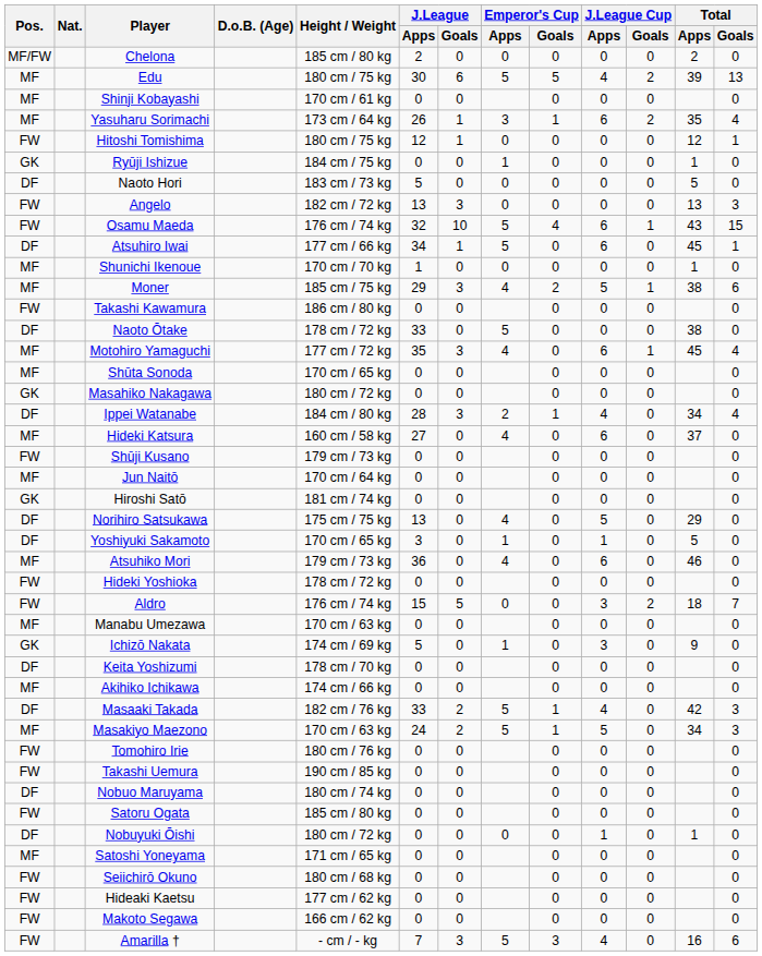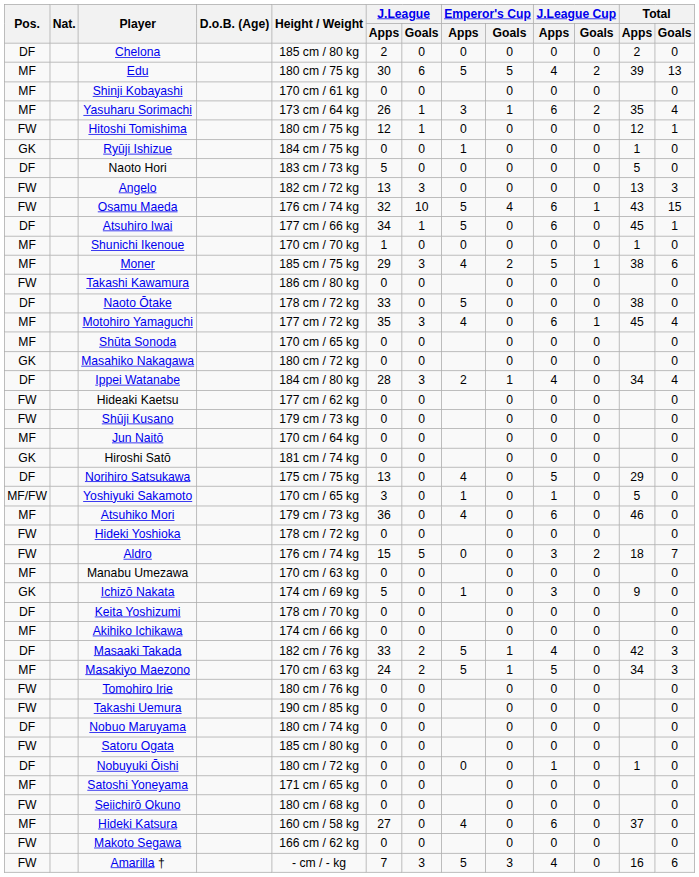 <table class="wikitable" style="text-align:center;">
 <tr>
 <th rowspan="2">Pos.</th>
 <th rowspan="2">Nat.</th>
 <th rowspan="2">Player</th>
 <th rowspan="2">D.o.B. (Age)</th>
 <th rowspan="2">Height / Weight</th>
 <th colspan="2"><a href='#'>J.League</a></th>
 <th colspan="2"><a href='#'>Emperor's Cup</a></th>
 <th colspan="2"><a href='#'>J.League Cup</a></th>
 <th colspan="2">Total</th>
 </tr>
 <tr>
 <th>Apps</th>
 <th>Goals</th>
 <th>Apps</th>
 <th>Goals</th>
 <th>Apps</th>
 <th>Goals</th>
 <th>Apps</th>
 <th>Goals</th>
 </tr>
 <tr>
-<td>MF/FW</td>
+<td>DF</td>
 <td></td>
 <td><a href='#'>Chelona</a></td>
 <td></td>
 <td>185 cm / 80 kg</td>
 <td>2</td>
 <td>0</td>
 <td>0</td>
 <td>0</td>
 <td>0</td>
 <td>0</td>
 <td>2</td>
 <td>0</td>
 </tr>
 <tr>
 <td>MF</td>
 <td></td>
 <td><a href='#'>Edu</a></td>
 <td></td>
 <td>180 cm / 75 kg</td>
 <td>30</td>
 <td>6</td>
 <td>5</td>
 <td>5</td>
 <td>4</td>
 <td>2</td>
 <td>39</td>
 <td>13</td>
 </tr>
 <tr>
 <td>MF</td>
 <td></td>
 <td><a href='#'>Shinji Kobayashi</a></td>
 <td></td>
 <td>170 cm / 61 kg</td>
 <td>0</td>
 <td>0</td>
 <td></td>
 <td>0</td>
 <td>0</td>
 <td>0</td>
 <td></td>
 <td>0</td>
 </tr>
 <tr>
 <td>MF</td>
 <td></td>
 <td><a href='#'>Yasuharu Sorimachi</a></td>
 <td></td>
 <td>173 cm / 64 kg</td>
 <td>26</td>
 <td>1</td>
 <td>3</td>
 <td>1</td>
 <td>6</td>
 <td>2</td>
 <td>35</td>
 <td>4</td>
 </tr>
 <tr>
 <td>FW</td>
 <td></td>
 <td><a href='#'>Hitoshi Tomishima</a></td>
 <td></td>
 <td>180 cm / 75 kg</td>
 <td>12</td>
 <td>1</td>
 <td>0</td>
 <td>0</td>
 <td>0</td>
 <td>0</td>
 <td>12</td>
 <td>1</td>
 </tr>
 <tr>
 <td>GK</td>
 <td></td>
 <td><a href='#'>Ryūji Ishizue</a></td>
 <td></td>
 <td>184 cm / 75 kg</td>
 <td>0</td>
 <td>0</td>
 <td>1</td>
 <td>0</td>
 <td>0</td>
 <td>0</td>
 <td>1</td>
 <td>0</td>
 </tr>
 <tr>
 <td>DF</td>
 <td></td>
 <td>Naoto Hori</td>
 <td></td>
 <td>183 cm / 73 kg</td>
 <td>5</td>
 <td>0</td>
 <td>0</td>
 <td>0</td>
 <td>0</td>
 <td>0</td>
 <td>5</td>
 <td>0</td>
 </tr>
 <tr>
 <td>FW</td>
 <td></td>
 <td><a href='#'>Angelo</a></td>
 <td></td>
 <td>182 cm / 72 kg</td>
 <td>13</td>
 <td>3</td>
 <td>0</td>
 <td>0</td>
 <td>0</td>
 <td>0</td>
 <td>13</td>
 <td>3</td>
 </tr>
 <tr>
 <td>FW</td>
 <td></td>
 <td><a href='#'>Osamu Maeda</a></td>
 <td></td>
 <td>176 cm / 74 kg</td>
 <td>32</td>
 <td>10</td>
 <td>5</td>
 <td>4</td>
 <td>6</td>
 <td>1</td>
 <td>43</td>
 <td>15</td>
 </tr>
 <tr>
 <td>DF</td>
 <td></td>
 <td><a href='#'>Atsuhiro Iwai</a></td>
 <td></td>
 <td>177 cm / 66 kg</td>
 <td>34</td>
 <td>1</td>
 <td>5</td>
 <td>0</td>
 <td>6</td>
 <td>0</td>
 <td>45</td>
 <td>1</td>
 </tr>
 <tr>
 <td>MF</td>
 <td></td>
 <td><a href='#'>Shunichi Ikenoue</a></td>
 <td></td>
 <td>170 cm / 70 kg</td>
 <td>1</td>
 <td>0</td>
 <td>0</td>
 <td>0</td>
 <td>0</td>
 <td>0</td>
 <td>1</td>
 <td>0</td>
 </tr>
 <tr>
 <td>MF</td>
 <td></td>
 <td><a href='#'>Moner</a></td>
 <td></td>
 <td>185 cm / 75 kg</td>
 <td>29</td>
 <td>3</td>
 <td>4</td>
 <td>2</td>
 <td>5</td>
 <td>1</td>
 <td>38</td>
 <td>6</td>
 </tr>
 <tr>
 <td>FW</td>
 <td></td>
 <td><a href='#'>Takashi Kawamura</a></td>
 <td></td>
 <td>186 cm / 80 kg</td>
 <td>0</td>
 <td>0</td>
 <td></td>
 <td>0</td>
 <td>0</td>
 <td>0</td>
 <td></td>
 <td>0</td>
 </tr>
 <tr>
 <td>DF</td>
 <td></td>
 <td><a href='#'>Naoto Ōtake</a></td>
 <td></td>
 <td>178 cm / 72 kg</td>
 <td>33</td>
 <td>0</td>
 <td>5</td>
 <td>0</td>
 <td>0</td>
 <td>0</td>
 <td>38</td>
 <td>0</td>
 </tr>
 <tr>
 <td>MF</td>
 <td></td>
 <td><a href='#'>Motohiro Yamaguchi</a></td>
 <td></td>
 <td>177 cm / 72 kg</td>
 <td>35</td>
 <td>3</td>
 <td>4</td>
 <td>0</td>
 <td>6</td>
 <td>1</td>
 <td>45</td>
 <td>4</td>
 </tr>
 <tr>
 <td>MF</td>
 <td></td>
 <td><a href='#'>Shūta Sonoda</a></td>
 <td></td>
 <td>170 cm / 65 kg</td>
 <td>0</td>
 <td>0</td>
 <td></td>
 <td>0</td>
 <td>0</td>
 <td>0</td>
 <td></td>
 <td>0</td>
 </tr>
 <tr>
 <td>GK</td>
 <td></td>
 <td><a href='#'>Masahiko Nakagawa</a></td>
 <td></td>
 <td>180 cm / 72 kg</td>
 <td>0</td>
 <td>0</td>
 <td></td>
 <td>0</td>
 <td>0</td>
 <td>0</td>
 <td></td>
 <td>0</td>
 </tr>
 <tr>
 <td>DF</td>
 <td></td>
 <td><a href='#'>Ippei Watanabe</a></td>
 <td></td>
 <td>184 cm / 80 kg</td>
 <td>28</td>
 <td>3</td>
 <td>2</td>
 <td>1</td>
 <td>4</td>
 <td>0</td>
 <td>34</td>
 <td>4</td>
 </tr>
 <tr>
-<td>MF</td>
+<td>FW</td>
 <td></td>
-<td><a href='#'>Hideki Katsura</a></td>
+<td>Hideaki Kaetsu</td>
 <td></td>
-<td>160 cm / 58 kg</td>
-<td>27</td>
+<td>177 cm / 62 kg</td>
 <td>0</td>
-<td>4</td>
 <td>0</td>
-<td>6</td>
+<td></td>
 <td>0</td>
-<td>37</td>
+<td>0</td>
+<td>0</td>
+<td></td>
 <td>0</td>
 </tr>
 <tr>
 <td>FW</td>
 <td></td>
 <td><a href='#'>Shūji Kusano</a></td>
 <td></td>
 <td>179 cm / 73 kg</td>
 <td>0</td>
 <td>0</td>
 <td></td>
 <td>0</td>
 <td>0</td>
 <td>0</td>
 <td></td>
 <td>0</td>
 </tr>
 <tr>
 <td>MF</td>
 <td></td>
 <td><a href='#'>Jun Naitō</a></td>
 <td></td>
 <td>170 cm / 64 kg</td>
 <td>0</td>
 <td>0</td>
 <td></td>
 <td>0</td>
 <td>0</td>
 <td>0</td>
 <td></td>
 <td>0</td>
 </tr>
 <tr>
 <td>GK</td>
 <td></td>
 <td>Hiroshi Satō</td>
 <td></td>
 <td>181 cm / 74 kg</td>
 <td>0</td>
 <td>0</td>
 <td></td>
 <td>0</td>
 <td>0</td>
 <td>0</td>
 <td></td>
 <td>0</td>
 </tr>
 <tr>
 <td>DF</td>
 <td></td>
 <td><a href='#'>Norihiro Satsukawa</a></td>
 <td></td>
 <td>175 cm / 75 kg</td>
 <td>13</td>
 <td>0</td>
 <td>4</td>
 <td>0</td>
 <td>5</td>
 <td>0</td>
 <td>29</td>
 <td>0</td>
 </tr>
 <tr>
-<td>DF</td>
+<td>MF/FW</td>
 <td></td>
 <td><a href='#'>Yoshiyuki Sakamoto</a></td>
 <td></td>
 <td>170 cm / 65 kg</td>
 <td>3</td>
 <td>0</td>
 <td>1</td>
 <td>0</td>
 <td>1</td>
 <td>0</td>
 <td>5</td>
 <td>0</td>
 </tr>
 <tr>
 <td>MF</td>
 <td></td>
 <td><a href='#'>Atsuhiko Mori</a></td>
 <td></td>
 <td>179 cm / 73 kg</td>
 <td>36</td>
 <td>0</td>
 <td>4</td>
 <td>0</td>
 <td>6</td>
 <td>0</td>
 <td>46</td>
 <td>0</td>
 </tr>
 <tr>
 <td>FW</td>
 <td></td>
 <td><a href='#'>Hideki Yoshioka</a></td>
 <td></td>
 <td>178 cm / 72 kg</td>
 <td>0</td>
 <td>0</td>
 <td></td>
 <td>0</td>
 <td>0</td>
 <td>0</td>
 <td></td>
 <td>0</td>
 </tr>
 <tr>
 <td>FW</td>
 <td></td>
 <td><a href='#'>Aldro</a></td>
 <td></td>
 <td>176 cm / 74 kg</td>
 <td>15</td>
 <td>5</td>
 <td>0</td>
 <td>0</td>
 <td>3</td>
 <td>2</td>
 <td>18</td>
 <td>7</td>
 </tr>
 <tr>
 <td>MF</td>
 <td></td>
 <td>Manabu Umezawa</td>
 <td></td>
 <td>170 cm / 63 kg</td>
 <td>0</td>
 <td>0</td>
 <td></td>
 <td>0</td>
 <td>0</td>
 <td>0</td>
 <td></td>
 <td>0</td>
 </tr>
 <tr>
 <td>GK</td>
 <td></td>
 <td><a href='#'>Ichizō Nakata</a></td>
 <td></td>
 <td>174 cm / 69 kg</td>
 <td>5</td>
 <td>0</td>
 <td>1</td>
 <td>0</td>
 <td>3</td>
 <td>0</td>
 <td>9</td>
 <td>0</td>
 </tr>
 <tr>
 <td>DF</td>
 <td></td>
 <td><a href='#'>Keita Yoshizumi</a></td>
 <td></td>
 <td>178 cm / 70 kg</td>
 <td>0</td>
 <td>0</td>
 <td></td>
 <td>0</td>
 <td>0</td>
 <td>0</td>
 <td></td>
 <td>0</td>
 </tr>
 <tr>
 <td>MF</td>
 <td></td>
 <td><a href='#'>Akihiko Ichikawa</a></td>
 <td></td>
 <td>174 cm / 66 kg</td>
 <td>0</td>
 <td>0</td>
 <td></td>
 <td>0</td>
 <td>0</td>
 <td>0</td>
 <td></td>
 <td>0</td>
 </tr>
 <tr>
 <td>DF</td>
 <td></td>
 <td><a href='#'>Masaaki Takada</a></td>
 <td></td>
 <td>182 cm / 76 kg</td>
 <td>33</td>
 <td>2</td>
 <td>5</td>
 <td>1</td>
 <td>4</td>
 <td>0</td>
 <td>42</td>
 <td>3</td>
 </tr>
 <tr>
 <td>MF</td>
 <td></td>
 <td><a href='#'>Masakiyo Maezono</a></td>
 <td></td>
 <td>170 cm / 63 kg</td>
 <td>24</td>
 <td>2</td>
 <td>5</td>
 <td>1</td>
 <td>5</td>
 <td>0</td>
 <td>34</td>
 <td>3</td>
 </tr>
 <tr>
 <td>FW</td>
 <td></td>
 <td><a href='#'>Tomohiro Irie</a></td>
 <td></td>
 <td>180 cm / 76 kg</td>
 <td>0</td>
 <td>0</td>
 <td></td>
 <td>0</td>
 <td>0</td>
 <td>0</td>
 <td></td>
 <td>0</td>
 </tr>
 <tr>
 <td>FW</td>
 <td></td>
 <td><a href='#'>Takashi Uemura</a></td>
 <td></td>
 <td>190 cm / 85 kg</td>
 <td>0</td>
 <td>0</td>
 <td></td>
 <td>0</td>
 <td>0</td>
 <td>0</td>
 <td></td>
 <td>0</td>
 </tr>
 <tr>
 <td>DF</td>
 <td></td>
 <td><a href='#'>Nobuo Maruyama</a></td>
 <td></td>
 <td>180 cm / 74 kg</td>
 <td>0</td>
 <td>0</td>
 <td></td>
 <td>0</td>
 <td>0</td>
 <td>0</td>
 <td></td>
 <td>0</td>
 </tr>
 <tr>
 <td>FW</td>
 <td></td>
 <td><a href='#'>Satoru Ogata</a></td>
 <td></td>
 <td>185 cm / 80 kg</td>
 <td>0</td>
 <td>0</td>
 <td></td>
 <td>0</td>
 <td>0</td>
 <td>0</td>
 <td></td>
 <td>0</td>
 </tr>
 <tr>
 <td>DF</td>
 <td></td>
 <td><a href='#'>Nobuyuki Ōishi</a></td>
 <td></td>
 <td>180 cm / 72 kg</td>
 <td>0</td>
 <td>0</td>
 <td>0</td>
 <td>0</td>
 <td>1</td>
 <td>0</td>
 <td>1</td>
 <td>0</td>
 </tr>
 <tr>
 <td>MF</td>
 <td></td>
 <td><a href='#'>Satoshi Yoneyama</a></td>
 <td></td>
 <td>171 cm / 65 kg</td>
 <td>0</td>
 <td>0</td>
 <td></td>
 <td>0</td>
 <td>0</td>
 <td>0</td>
 <td></td>
 <td>0</td>
 </tr>
 <tr>
 <td>FW</td>
 <td></td>
 <td><a href='#'>Seiichirō Okuno</a></td>
 <td></td>
 <td>180 cm / 68 kg</td>
 <td>0</td>
 <td>0</td>
 <td></td>
 <td>0</td>
 <td>0</td>
 <td>0</td>
 <td></td>
 <td>0</td>
 </tr>
 <tr>
-<td>FW</td>
+<td>MF</td>
 <td></td>
-<td>Hideaki Kaetsu</td>
+<td><a href='#'>Hideki Katsura</a></td>
 <td></td>
-<td>177 cm / 62 kg</td>
+<td>160 cm / 58 kg</td>
+<td>27</td>
 <td>0</td>
+<td>4</td>
 <td>0</td>
-<td></td>
+<td>6</td>
 <td>0</td>
-<td>0</td>
-<td>0</td>
-<td></td>
+<td>37</td>
 <td>0</td>
 </tr>
 <tr>
 <td>FW</td>
 <td></td>
 <td><a href='#'>Makoto Segawa</a></td>
 <td></td>
 <td>166 cm / 62 kg</td>
 <td>0</td>
 <td>0</td>
 <td></td>
 <td>0</td>
 <td>0</td>
 <td>0</td>
 <td></td>
 <td>0</td>
 </tr>
 <tr>
 <td>FW</td>
 <td></td>
 <td><a href='#'>Amarilla</a> †</td>
 <td></td>
 <td>- cm / - kg</td>
 <td>7</td>
 <td>3</td>
 <td>5</td>
 <td>3</td>
 <td>4</td>
 <td>0</td>
 <td>16</td>
 <td>6</td>
 </tr>
 </table>
